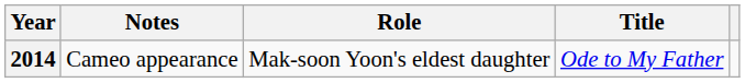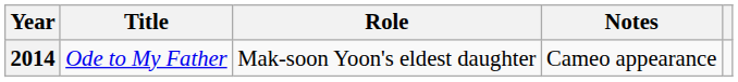 <table class="wikitable plainrowheaders">
 <tr>
 <th scope="col">Year</th>
+<th scope="col">Title</th>
+<th scope="col">Role</th>
 <th scope="col">Notes</th>
-<th scope="col">Role</th>
-<th scope="col">Title</th>
 <th scope="col" class="unsortable"></th>
 </tr>
 <tr>
 <th scope="row">2014</th>
+<td><em><a href='#'>Ode to My Father</a></em></td>
+<td>Mak-soon Yoon's eldest daughter</td>
 <td>Cameo appearance</td>
-<td>Mak-soon Yoon's eldest daughter</td>
-<td><em><a href='#'>Ode to My Father</a></em></td>
 <td style="text-align:center"></td>
 </tr>
 </table>
